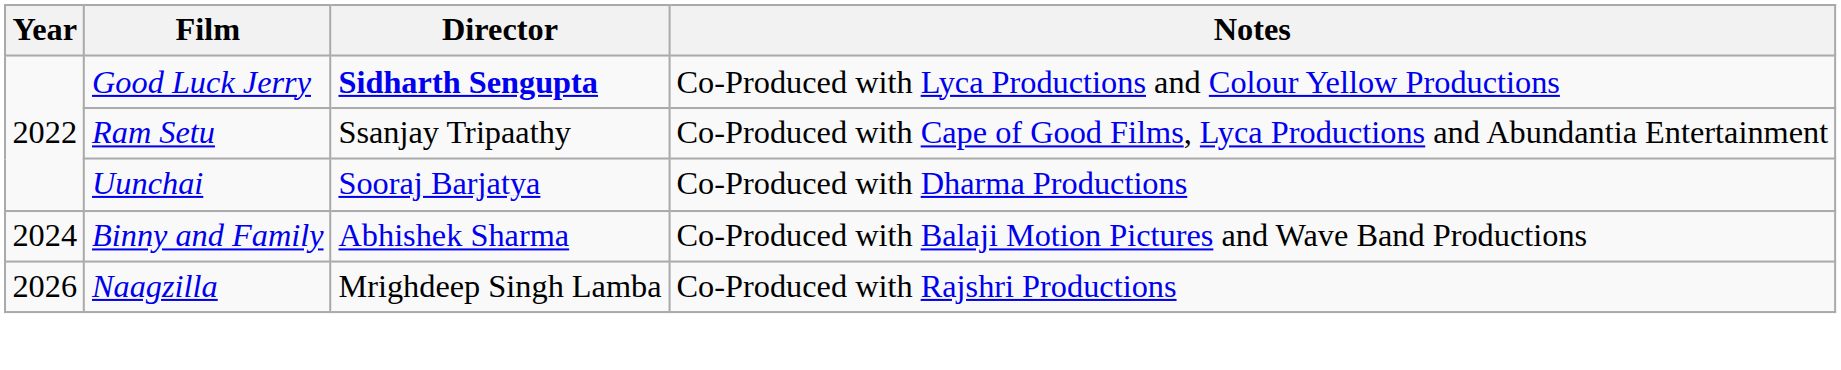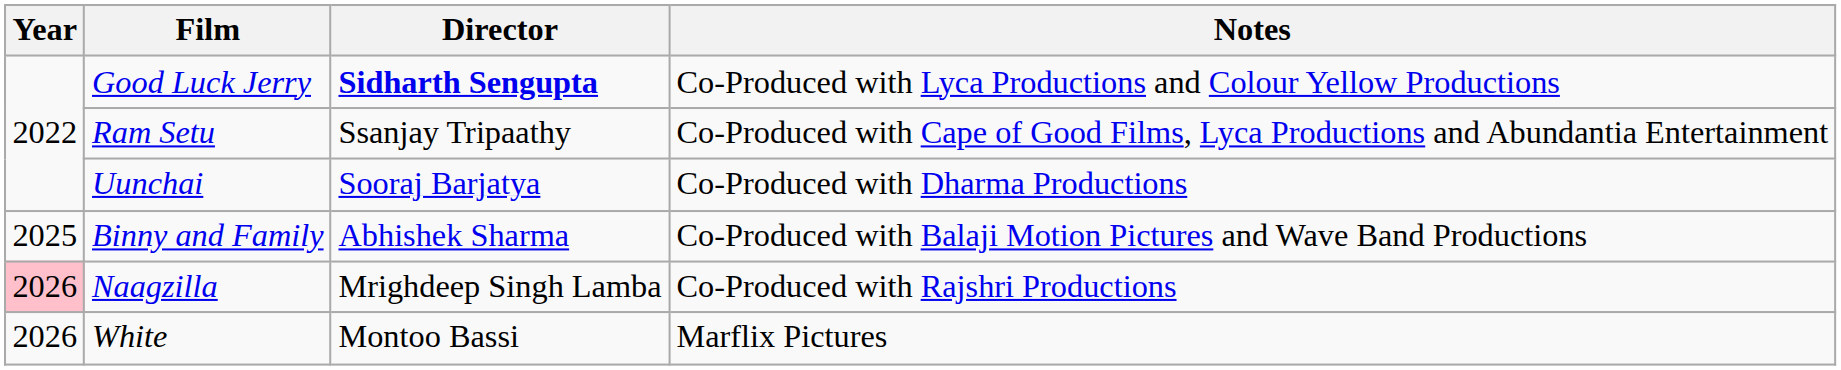 <table class="wikitable">
 <tr>
 <th>Year</th>
 <th>Film</th>
 <th>Director</th>
 <th>Notes</th>
 </tr>
 <tr>
 <td rowspan="3">2022</td>
 <td><em><a href='#'>Good Luck Jerry</a></em></td>
 <td><strong><a href='#'>Sidharth Sengupta</a></strong></td>
 <td>Co-Produced with <a href='#'>Lyca Productions</a> and <a href='#'>Colour Yellow Productions</a></td>
 </tr>
 <tr>
 <td><a href='#'><em>Ram Setu</em></a></td>
 <td>Ssanjay Tripaathy</td>
 <td>Co-Produced with <a href='#'>Cape of Good Films</a>, <a href='#'>Lyca Productions</a> and Abundantia Entertainment</td>
 </tr>
 <tr>
 <td><em><a href='#'>Uunchai</a></em></td>
 <td><a href='#'>Sooraj Barjatya</a></td>
 <td>Co-Produced with <a href='#'>Dharma Productions</a></td>
 </tr>
 <tr>
-<td>2024</td>
+<td>2025</td>
 <td><em><a href='#'>Binny and Family</a></em></td>
 <td><a href='#'>Abhishek Sharma</a></td>
 <td>Co-Produced with <a href='#'>Balaji Motion Pictures</a> and Wave Band Productions</td>
 </tr>
 <tr>
-<td>2026</td>
+<td style="background: pink;">2026</td>
 <td><em><a href='#'>Naagzilla</a></em></td>
 <td>Mrighdeep Singh Lamba</td>
 <td>Co-Produced with <a href='#'>Rajshri Productions</a></td>
 </tr>
+<tr>
+<td>2026</td>
+<td><em>White</em></td>
+<td>Montoo Bassi</td>
+<td>Marflix Pictures</td>
+</tr>
 </table>
